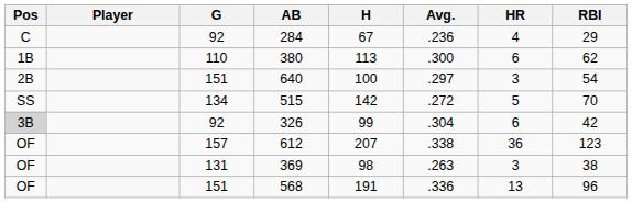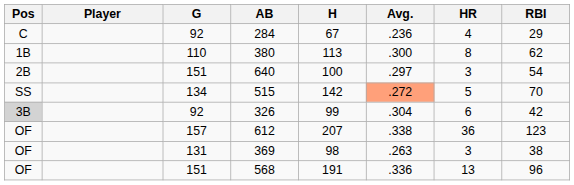 <table class="wikitable sortable">
 <tr>
 <th bgcolor="#DDDDFF" width="5%">Pos</th>
 <th bgcolor="#DDDDFF" width="16%">Player</th>
 <th bgcolor="#DDDDFF" width="9%">G</th>
 <th bgcolor="#DDDDFF" width="9%">AB</th>
 <th bgcolor="#DDDDFF" width="9%">H</th>
 <th bgcolor="#DDDDFF" width="9%">Avg.</th>
 <th bgcolor="#DDDDFF" width="9%">HR</th>
 <th bgcolor="#DDDDFF" width="9%">RBI</th>
 </tr>
 <tr align="center">
 <td>C</td>
 <td></td>
 <td>92</td>
 <td>284</td>
 <td>67</td>
 <td>.236</td>
 <td>4</td>
 <td>29</td>
 </tr>
 <tr align="center">
 <td>1B</td>
 <td></td>
 <td>110</td>
 <td>380</td>
 <td>113</td>
 <td>.300</td>
-<td>6</td>
+<td>8</td>
 <td>62</td>
 </tr>
 <tr align="center">
 <td>2B</td>
 <td></td>
 <td>151</td>
 <td>640</td>
 <td>100</td>
 <td>.297</td>
 <td>3</td>
 <td>54</td>
 </tr>
 <tr align="center">
 <td>SS</td>
 <td></td>
 <td>134</td>
 <td>515</td>
 <td>142</td>
-<td>.272</td>
+<td style="background: lightsalmon;">.272</td>
 <td>5</td>
 <td>70</td>
 </tr>
 <tr align="center">
 <td style="background: lightgrey;">3B</td>
 <td></td>
 <td>92</td>
 <td>326</td>
 <td>99</td>
 <td>.304</td>
 <td>6</td>
 <td>42</td>
 </tr>
 <tr align="center">
 <td>OF</td>
 <td></td>
 <td>157</td>
 <td>612</td>
 <td>207</td>
 <td>.338</td>
 <td>36</td>
 <td>123</td>
 </tr>
 <tr align="center">
 <td>OF</td>
 <td></td>
 <td>131</td>
 <td>369</td>
 <td>98</td>
 <td>.263</td>
 <td>3</td>
 <td>38</td>
 </tr>
 <tr align="center">
 <td>OF</td>
 <td></td>
 <td>151</td>
 <td>568</td>
 <td>191</td>
 <td>.336</td>
 <td>13</td>
 <td>96</td>
 </tr>
 </table>
